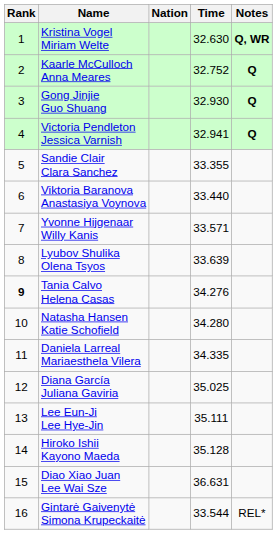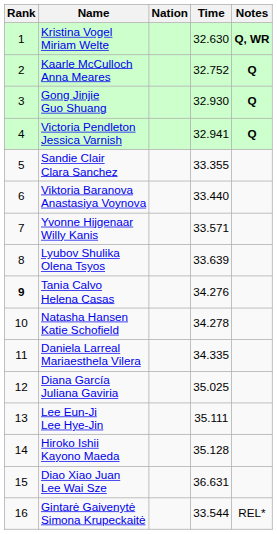 <table class="wikitable sortable" style="text-align:center">
 <tr>
 <th>Rank</th>
 <th>Name</th>
 <th>Nation</th>
 <th>Time</th>
 <th>Notes</th>
 </tr>
 <tr bgcolor=ccffcc>
 <td>1</td>
 <td align=left><a href='#'>Kristina Vogel</a><br><a href='#'>Miriam Welte</a></td>
 <td align=left></td>
 <td>32.630</td>
 <td><strong>Q, WR</strong></td>
 </tr>
 <tr bgcolor=ccffcc>
 <td>2</td>
 <td align=left><a href='#'>Kaarle McCulloch</a><br><a href='#'>Anna Meares</a></td>
 <td align=left></td>
 <td>32.752</td>
 <td><strong>Q</strong></td>
 </tr>
 <tr bgcolor=ccffcc>
 <td>3</td>
 <td align=left><a href='#'>Gong Jinjie</a><br><a href='#'>Guo Shuang</a></td>
 <td align=left></td>
 <td>32.930</td>
 <td><strong>Q</strong></td>
 </tr>
 <tr bgcolor=ccffcc>
 <td>4</td>
 <td align=left><a href='#'>Victoria Pendleton</a><br><a href='#'>Jessica Varnish</a></td>
 <td align=left></td>
 <td>32.941</td>
 <td><strong>Q</strong></td>
 </tr>
 <tr>
 <td>5</td>
 <td align=left><a href='#'>Sandie Clair</a><br><a href='#'>Clara Sanchez</a></td>
 <td align=left></td>
 <td>33.355</td>
 <td></td>
 </tr>
 <tr>
 <td>6</td>
 <td align=left><a href='#'>Viktoria Baranova</a><br><a href='#'>Anastasiya Voynova</a></td>
 <td align=left></td>
 <td>33.440</td>
 <td></td>
 </tr>
 <tr>
 <td>7</td>
 <td align=left><a href='#'>Yvonne Hijgenaar</a><br><a href='#'>Willy Kanis</a></td>
 <td align=left></td>
 <td>33.571</td>
 <td></td>
 </tr>
 <tr>
 <td>8</td>
 <td align=left><a href='#'>Lyubov Shulika</a><br><a href='#'>Olena Tsyos</a></td>
 <td align=left></td>
 <td>33.639</td>
 <td></td>
 </tr>
 <tr>
 <td><strong>9</strong></td>
 <td align=left><a href='#'>Tania Calvo</a><br><a href='#'>Helena Casas</a></td>
 <td align=left></td>
 <td>34.276</td>
 <td></td>
 </tr>
 <tr>
 <td>10</td>
 <td align=left><a href='#'>Natasha Hansen</a><br><a href='#'>Katie Schofield</a></td>
 <td align=left></td>
-<td>34.280</td>
+<td>34.278</td>
 <td></td>
 </tr>
 <tr>
 <td>11</td>
 <td align=left><a href='#'>Daniela Larreal</a><br><a href='#'>Mariaesthela Vilera</a></td>
 <td align=left></td>
 <td>34.335</td>
 <td></td>
 </tr>
 <tr>
 <td>12</td>
 <td align=left><a href='#'>Diana García</a><br><a href='#'>Juliana Gaviria</a></td>
 <td align=left></td>
 <td>35.025</td>
 <td></td>
 </tr>
 <tr>
 <td>13</td>
 <td align=left><a href='#'>Lee Eun-Ji</a><br><a href='#'>Lee Hye-Jin</a></td>
 <td align=left></td>
 <td>35.111</td>
 <td></td>
 </tr>
 <tr>
 <td>14</td>
 <td align=left><a href='#'>Hiroko Ishii</a><br><a href='#'>Kayono Maeda</a></td>
 <td align=left></td>
 <td>35.128</td>
 <td></td>
 </tr>
 <tr>
 <td>15</td>
 <td align=left><a href='#'>Diao Xiao Juan</a><br><a href='#'>Lee Wai Sze</a></td>
 <td align=left></td>
 <td>36.631</td>
 <td></td>
 </tr>
 <tr>
 <td>16</td>
 <td align=left><a href='#'>Gintarė Gaivenytė</a><br><a href='#'>Simona Krupeckaitė</a></td>
 <td align=left></td>
 <td>33.544</td>
 <td>REL*</td>
 </tr>
 </table>
